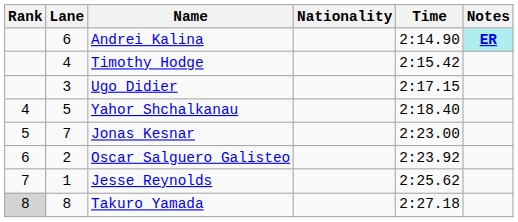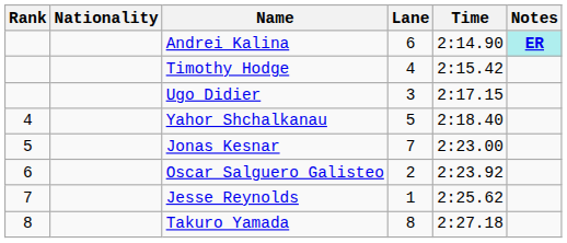 <table class="wikitable sortable" style="text-align:center">
 <tr>
 <th>Rank</th>
+<th>Nationality</th>
+<th>Name</th>
 <th>Lane</th>
-<th>Name</th>
-<th>Nationality</th>
 <th>Time</th>
 <th>Notes</th>
 </tr>
 <tr>
 <td></td>
+<td align=left></td>
+<td align=left><a href='#'>Andrei Kalina</a></td>
 <td>6</td>
-<td align=left><a href='#'>Andrei Kalina</a></td>
-<td align=left></td>
 <td>2:14.90</td>
 <td style="background: paleturquoise;"><strong><a href='#'>ER</a></strong></td>
 </tr>
 <tr>
 <td></td>
+<td align=left></td>
+<td align=left><a href='#'>Timothy Hodge</a></td>
 <td>4</td>
-<td align=left><a href='#'>Timothy Hodge</a></td>
-<td align=left></td>
 <td>2:15.42</td>
 <td></td>
 </tr>
 <tr>
 <td></td>
+<td align=left></td>
+<td align=left><a href='#'>Ugo Didier</a></td>
 <td>3</td>
-<td align=left><a href='#'>Ugo Didier</a></td>
-<td align=left></td>
 <td>2:17.15</td>
 <td></td>
 </tr>
 <tr>
 <td>4</td>
+<td align=left></td>
+<td align=left><a href='#'>Yahor Shchalkanau</a></td>
 <td>5</td>
-<td align=left><a href='#'>Yahor Shchalkanau</a></td>
-<td align=left></td>
 <td>2:18.40</td>
 <td></td>
 </tr>
 <tr>
 <td>5</td>
+<td align=left></td>
+<td align=left><a href='#'>Jonas Kesnar</a></td>
 <td>7</td>
-<td align=left><a href='#'>Jonas Kesnar</a></td>
-<td align=left></td>
 <td>2:23.00</td>
 <td></td>
 </tr>
 <tr>
 <td>6</td>
+<td align=left></td>
+<td align=left><a href='#'>Oscar Salguero Galisteo</a></td>
 <td>2</td>
-<td align=left><a href='#'>Oscar Salguero Galisteo</a></td>
-<td align=left></td>
 <td>2:23.92</td>
 <td></td>
 </tr>
 <tr>
 <td>7</td>
+<td align=left></td>
+<td align=left><a href='#'>Jesse Reynolds</a></td>
 <td>1</td>
-<td align=left><a href='#'>Jesse Reynolds</a></td>
-<td align=left></td>
 <td>2:25.62</td>
 <td></td>
 </tr>
 <tr>
-<td style="background: lightgrey;">8</td>
 <td>8</td>
+<td align=left></td>
 <td align=left><a href='#'>Takuro Yamada</a></td>
-<td align=left></td>
+<td>8</td>
 <td>2:27.18</td>
 <td></td>
 </tr>
 </table>
